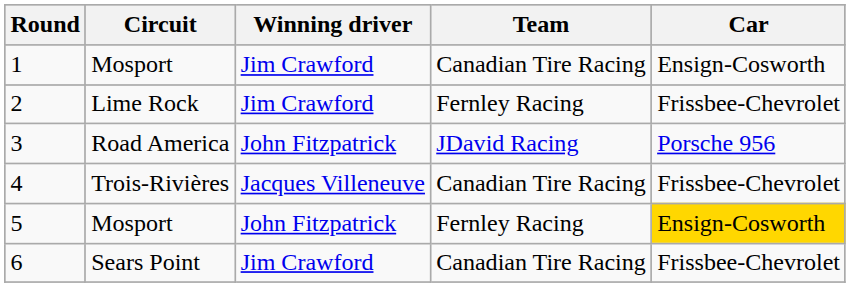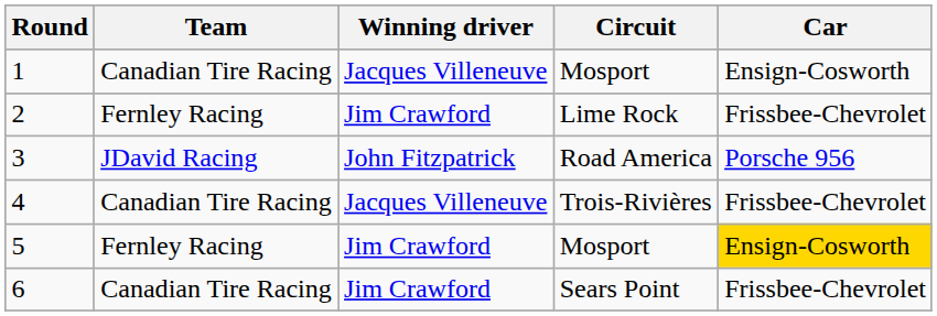 <table class="wikitable" style="font-size: 90%;">
 <tr>
 <th>Round</th>
+<th>Team</th>
+<th>Winning driver</th>
 <th>Circuit</th>
-<th>Winning driver</th>
-<th>Team</th>
 <th>Car</th>
 </tr>
 <tr>
 <td>1</td>
+<td> Canadian Tire Racing</td>
+<td> <a href='#'>Jacques Villeneuve</a></td>
 <td>Mosport</td>
-<td> <a href='#'>Jim Crawford</a></td>
-<td> Canadian Tire Racing</td>
 <td>Ensign-Cosworth</td>
 </tr>
 <tr>
 <td>2</td>
+<td> Fernley Racing</td>
+<td> <a href='#'>Jim Crawford</a></td>
 <td>Lime Rock</td>
-<td> <a href='#'>Jim Crawford</a></td>
-<td> Fernley Racing</td>
 <td>Frissbee-Chevrolet</td>
 </tr>
 <tr>
 <td>3</td>
+<td> <a href='#'>JDavid Racing</a></td>
+<td> <a href='#'>John Fitzpatrick</a></td>
 <td>Road America</td>
-<td> <a href='#'>John Fitzpatrick</a></td>
-<td> <a href='#'>JDavid Racing</a></td>
 <td><a href='#'>Porsche 956</a></td>
 </tr>
 <tr>
 <td>4</td>
+<td> Canadian Tire Racing</td>
+<td> <a href='#'>Jacques Villeneuve</a></td>
 <td>Trois-Rivières</td>
-<td> <a href='#'>Jacques Villeneuve</a></td>
-<td> Canadian Tire Racing</td>
 <td>Frissbee-Chevrolet</td>
 </tr>
 <tr>
 <td>5</td>
+<td> Fernley Racing</td>
+<td> <a href='#'>Jim Crawford</a></td>
 <td>Mosport</td>
-<td> <a href='#'>John Fitzpatrick</a></td>
-<td> Fernley Racing</td>
 <td style="background: gold;">Ensign-Cosworth</td>
 </tr>
 <tr>
 <td>6</td>
+<td> Canadian Tire Racing</td>
+<td> <a href='#'>Jim Crawford</a></td>
 <td>Sears Point</td>
-<td> <a href='#'>Jim Crawford</a></td>
-<td> Canadian Tire Racing</td>
 <td>Frissbee-Chevrolet</td>
 </tr>
 </table>
